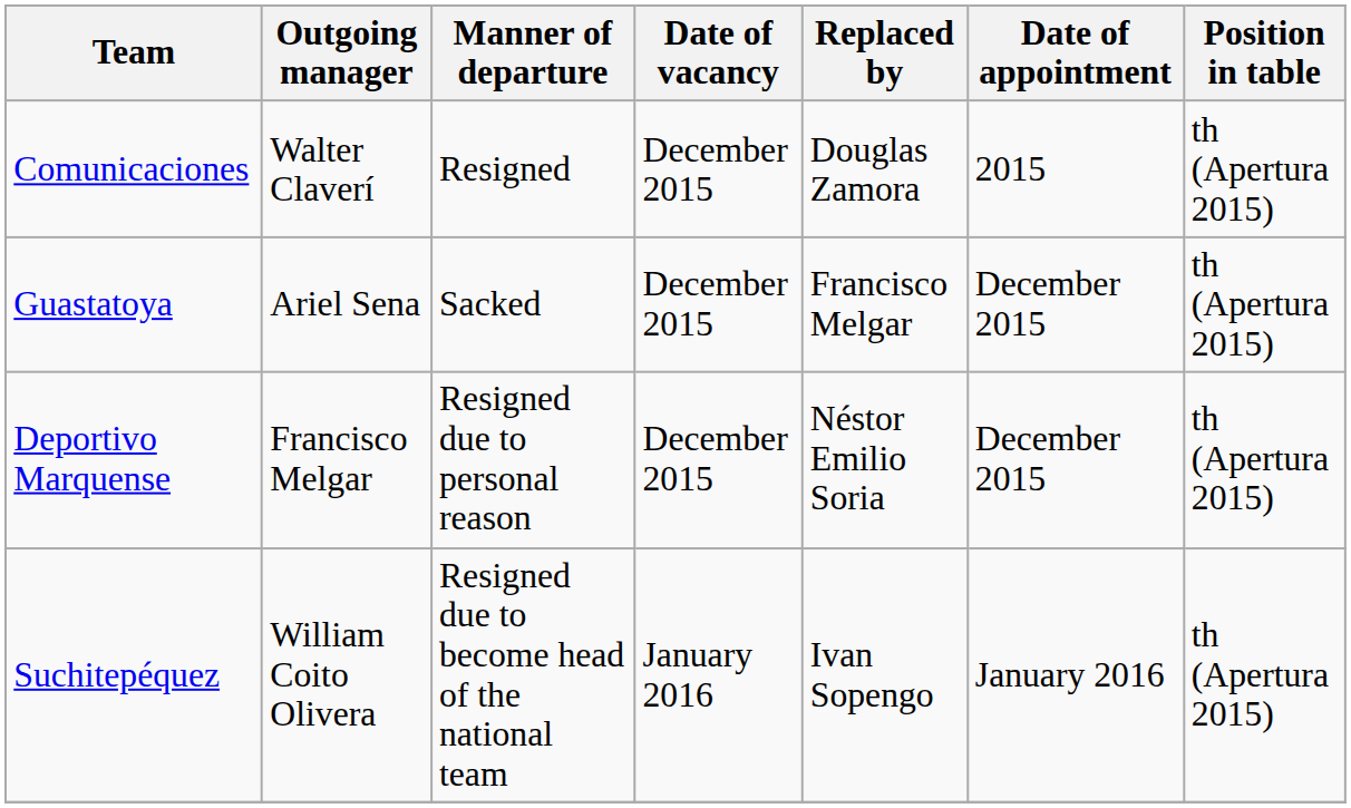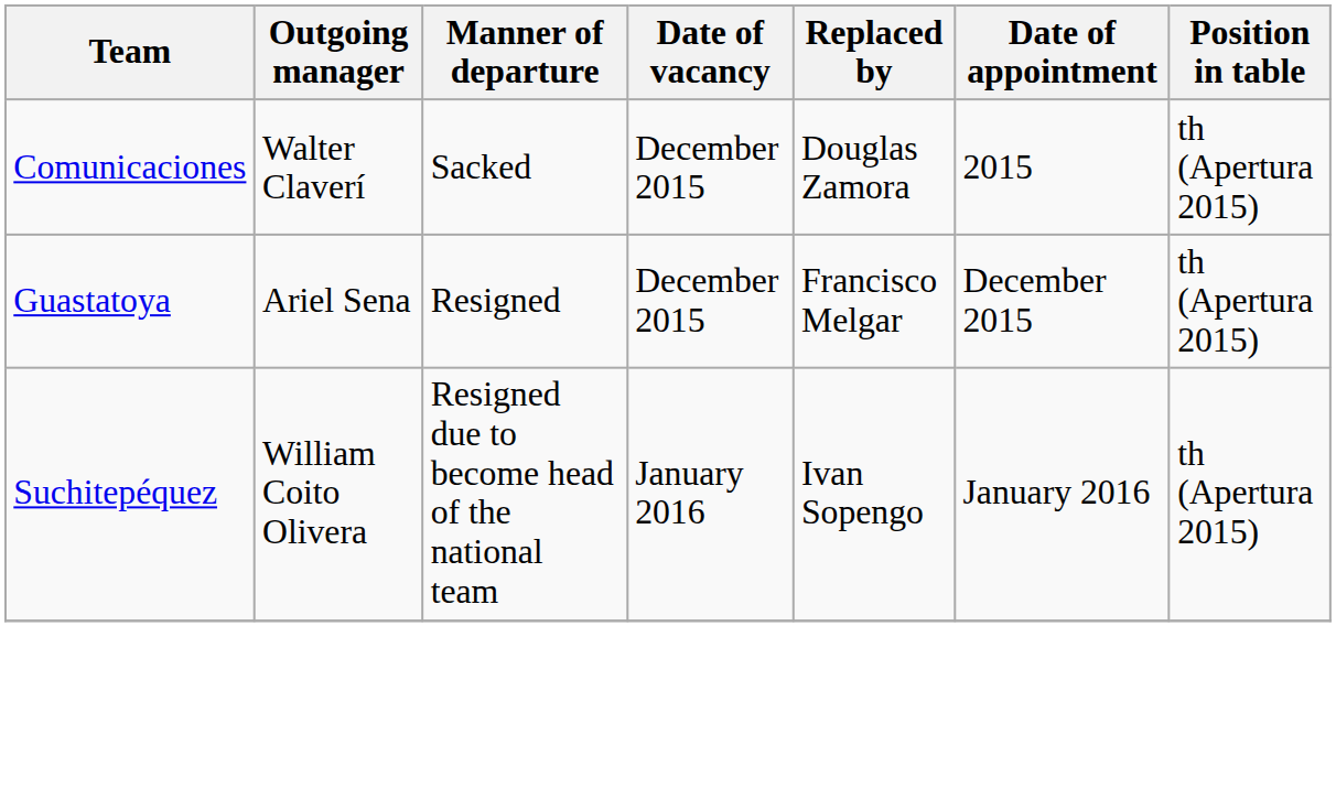 <table class="wikitable">
 <tr>
 <th>Team</th>
 <th>Outgoing manager</th>
 <th>Manner of departure</th>
 <th>Date of vacancy</th>
 <th>Replaced by</th>
 <th>Date of appointment</th>
 <th>Position in table</th>
 </tr>
 <tr>
 <td><a href='#'>Comunicaciones</a></td>
 <td> Walter Claverí</td>
-<td>Resigned</td>
+<td>Sacked</td>
 <td>December 2015</td>
 <td> Douglas Zamora</td>
 <td>2015</td>
 <td>th (Apertura 2015)</td>
 </tr>
 <tr>
 <td><a href='#'>Guastatoya</a></td>
 <td> Ariel Sena</td>
-<td>Sacked</td>
+<td>Resigned</td>
 <td>December 2015</td>
 <td> Francisco Melgar</td>
-<td>December 2015</td>
-<td>th (Apertura 2015)</td>
-</tr>
-<tr>
-<td><a href='#'>Deportivo Marquense</a></td>
-<td> Francisco Melgar</td>
-<td>Resigned due to personal reason</td>
-<td>December 2015</td>
-<td> Néstor Emilio Soria</td>
 <td>December 2015</td>
 <td>th (Apertura 2015)</td>
 </tr>
 <tr>
 <td><a href='#'>Suchitepéquez</a></td>
 <td> William Coito Olivera</td>
 <td>Resigned due to become head of the national team</td>
 <td>January 2016</td>
 <td> Ivan Sopengo</td>
 <td>January 2016</td>
 <td>th (Apertura 2015)</td>
 </tr>
 <tr>
 </tr>
 </table>
